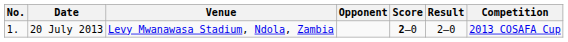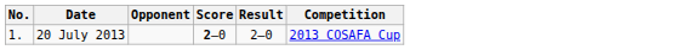 <table class="wikitable">
 <tr>
 <th>No.</th>
 <th>Date</th>
-<th>Venue</th>
 <th>Opponent</th>
 <th>Score</th>
 <th>Result</th>
 <th>Competition</th>
 </tr>
 <tr>
 <td>1.</td>
 <td>20 July 2013</td>
-<td><a href='#'>Levy Mwanawasa Stadium</a>, <a href='#'>Ndola</a>, <a href='#'>Zambia</a></td>
 <td></td>
 <td align=center><strong>2</strong>–0</td>
 <td align=center>2–0</td>
 <td><a href='#'>2013 COSAFA Cup</a></td>
 </tr>
 </table>
